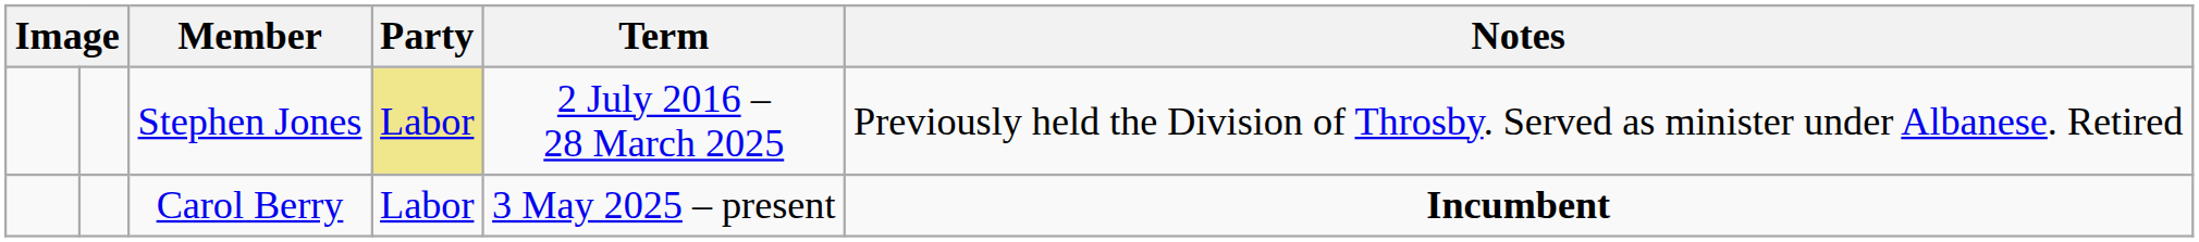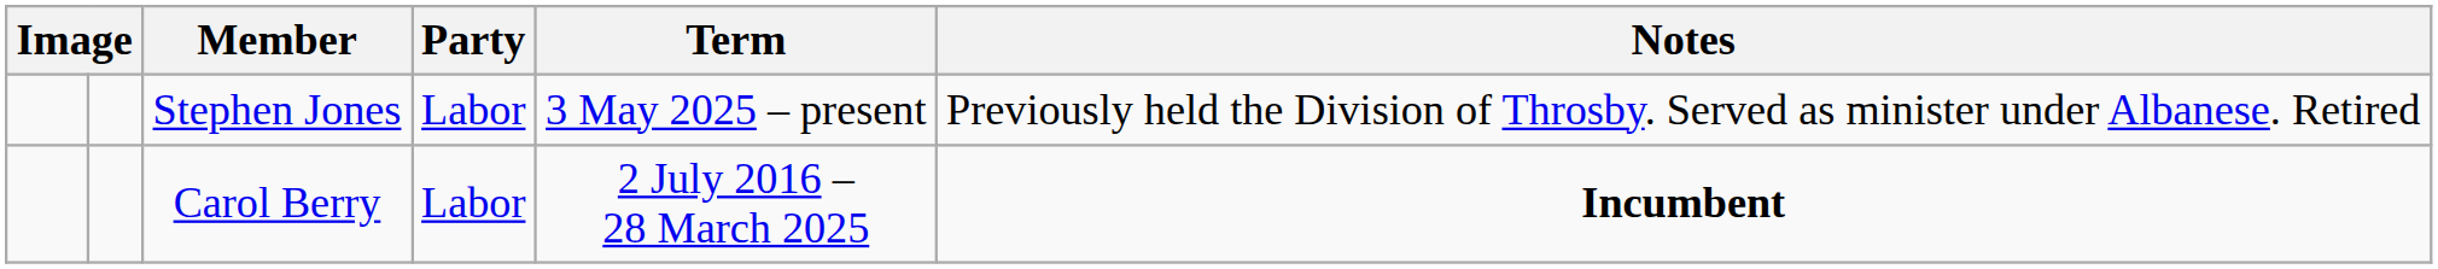 <table class=wikitable style="text-align:center">
 <tr>
 <th colspan=2>Image</th>
 <th>Member</th>
 <th>Party</th>
 <th>Term</th>
 <th>Notes</th>
 </tr>
 <tr>
 <td> </td>
 <td></td>
 <td><a href='#'>Stephen Jones</a><br></td>
-<td style="background: khaki;"><a href='#'>Labor</a></td>
-<td nowrap><a href='#'>2 July 2016</a> –<br><a href='#'>28 March 2025</a></td>
+<td><a href='#'>Labor</a></td>
+<td><a href='#'>3 May 2025</a> – present</td>
 <td>Previously held the Division of <a href='#'>Throsby</a>. Served as minister under <a href='#'>Albanese</a>. Retired</td>
 </tr>
 <tr>
 <td> </td>
 <td></td>
 <td><a href='#'>Carol Berry</a></td>
 <td><a href='#'>Labor</a></td>
-<td><a href='#'>3 May 2025</a> – present</td>
+<td nowrap><a href='#'>2 July 2016</a> –<br><a href='#'>28 March 2025</a></td>
 <td><strong>Incumbent</strong></td>
 </tr>
 </table>
